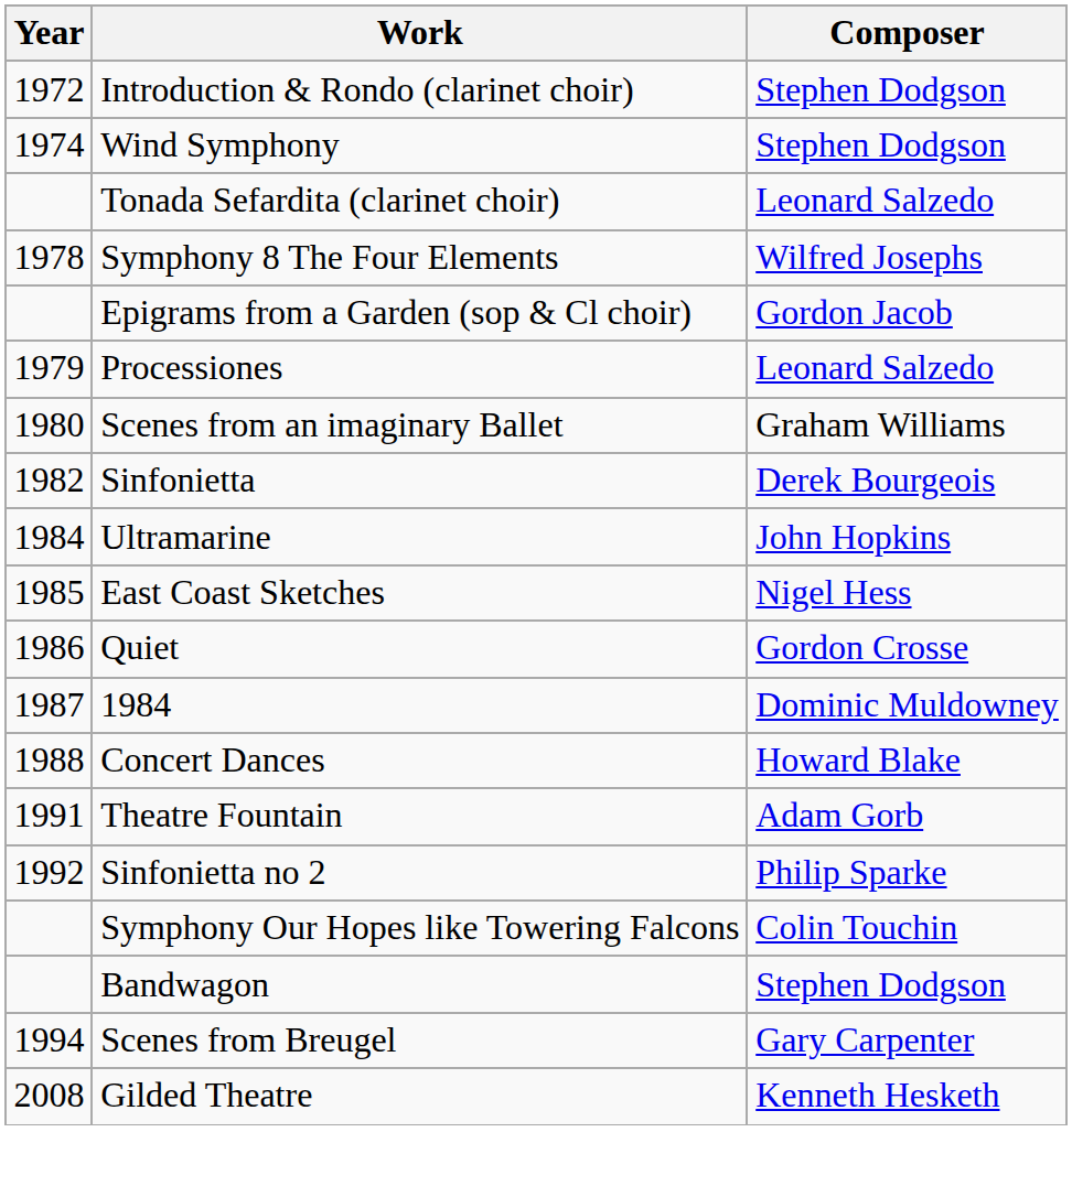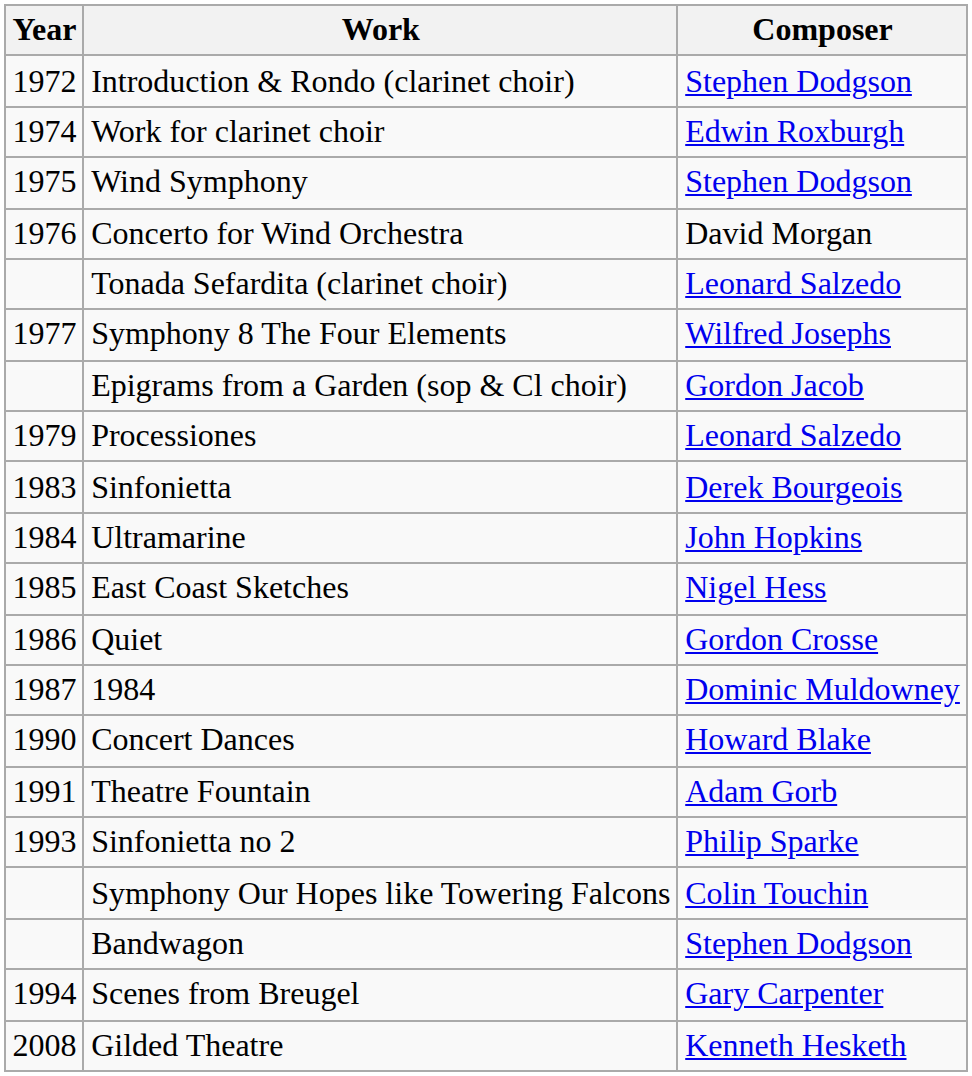 <table class="wikitable">
 <tr>
 <th>Year</th>
 <th>Work</th>
 <th>Composer</th>
 </tr>
 <tr>
 <td>1972</td>
 <td>Introduction & Rondo (clarinet choir)</td>
 <td><a href='#'>Stephen Dodgson</a></td>
 </tr>
 <tr>
 <td>1974</td>
+<td>Work for clarinet choir</td>
+<td><a href='#'>Edwin Roxburgh</a></td>
+</tr>
+<tr>
+<td>1975</td>
 <td>Wind Symphony</td>
 <td><a href='#'>Stephen Dodgson</a></td>
+</tr>
+<tr>
+<td>1976</td>
+<td>Concerto for Wind Orchestra</td>
+<td>David Morgan</td>
 </tr>
 <tr>
 <td></td>
 <td>Tonada Sefardita (clarinet choir)</td>
 <td><a href='#'>Leonard Salzedo</a></td>
 </tr>
 <tr>
-<td>1978</td>
+<td>1977</td>
 <td>Symphony 8 The Four Elements</td>
 <td><a href='#'>Wilfred Josephs</a></td>
 </tr>
 <tr>
 <td></td>
 <td>Epigrams from a Garden (sop & Cl choir)</td>
 <td><a href='#'>Gordon Jacob</a></td>
 </tr>
 <tr>
 <td>1979</td>
 <td>Processiones</td>
 <td><a href='#'>Leonard Salzedo</a></td>
 </tr>
 <tr>
-<td>1980</td>
-<td>Scenes from an imaginary Ballet</td>
-<td>Graham Williams</td>
-</tr>
-<tr>
-<td>1982</td>
+<td>1983</td>
 <td>Sinfonietta</td>
 <td><a href='#'>Derek Bourgeois</a></td>
 </tr>
 <tr>
 <td>1984</td>
 <td>Ultramarine</td>
 <td><a href='#'>John Hopkins</a></td>
 </tr>
 <tr>
 <td>1985</td>
 <td>East Coast Sketches</td>
 <td><a href='#'>Nigel Hess</a></td>
 </tr>
 <tr>
 <td>1986</td>
 <td>Quiet</td>
 <td><a href='#'>Gordon Crosse</a></td>
 </tr>
 <tr>
 <td>1987</td>
 <td>1984</td>
 <td><a href='#'>Dominic Muldowney</a></td>
 </tr>
 <tr>
-<td>1988</td>
+<td>1990</td>
 <td>Concert Dances</td>
 <td><a href='#'>Howard Blake</a></td>
 </tr>
 <tr>
 <td>1991</td>
 <td>Theatre Fountain</td>
 <td><a href='#'>Adam Gorb</a></td>
 </tr>
 <tr>
-<td>1992</td>
+<td>1993</td>
 <td>Sinfonietta no 2</td>
 <td><a href='#'>Philip Sparke</a></td>
 </tr>
 <tr>
 <td></td>
 <td>Symphony Our Hopes like Towering Falcons</td>
 <td><a href='#'>Colin Touchin</a></td>
 </tr>
 <tr>
 <td></td>
 <td>Bandwagon</td>
 <td><a href='#'>Stephen Dodgson</a></td>
 </tr>
 <tr>
 <td>1994</td>
 <td>Scenes from Breugel</td>
 <td><a href='#'>Gary Carpenter</a></td>
 </tr>
 <tr>
 <td>2008</td>
 <td>Gilded Theatre</td>
 <td><a href='#'>Kenneth Hesketh</a></td>
 </tr>
 </table>
